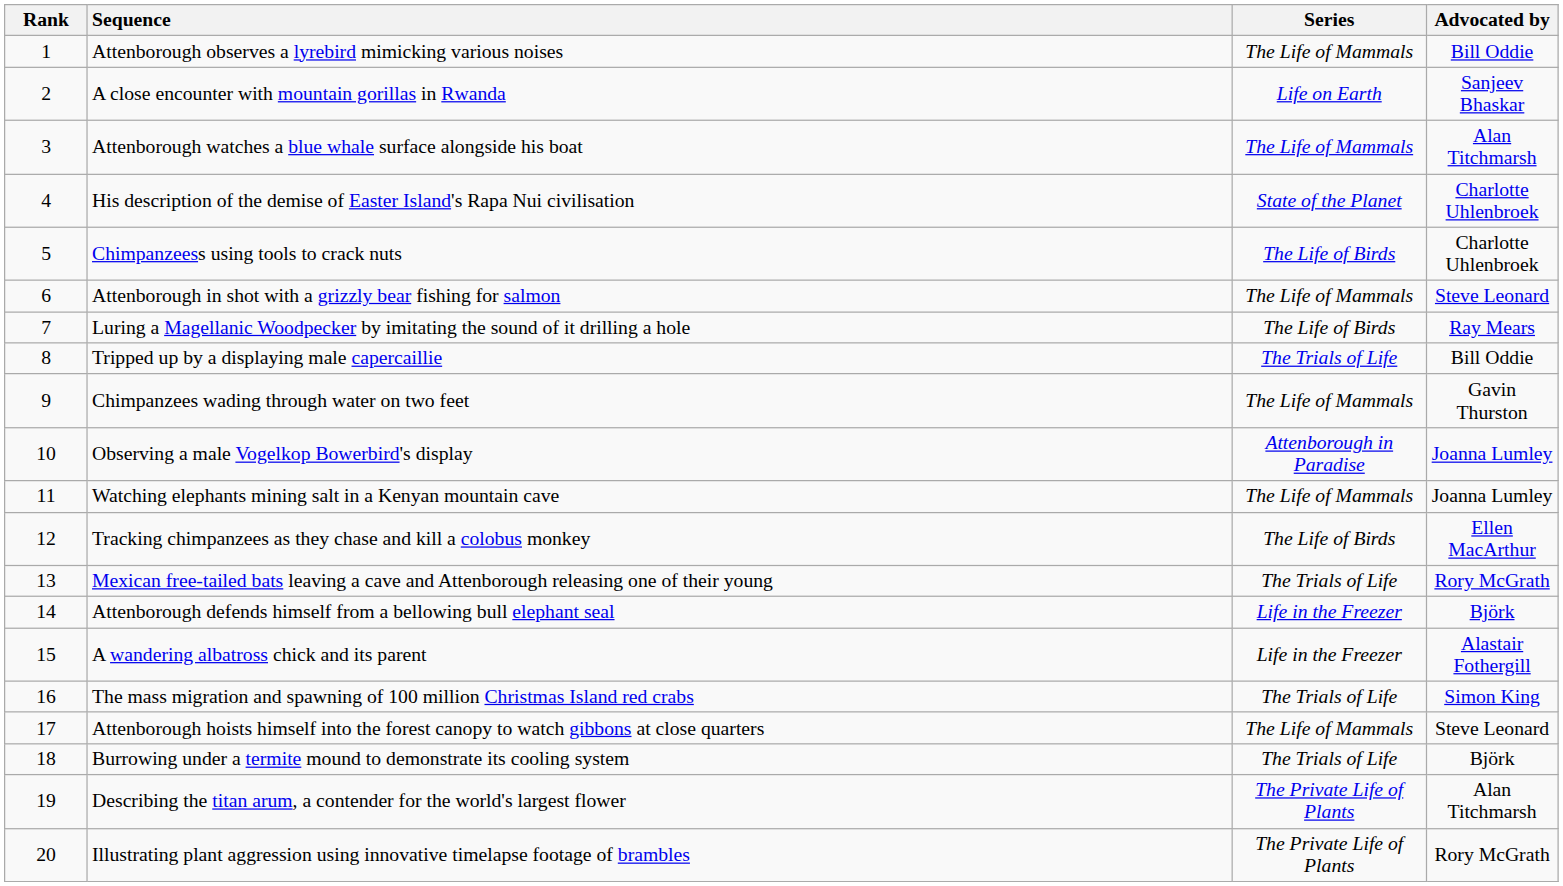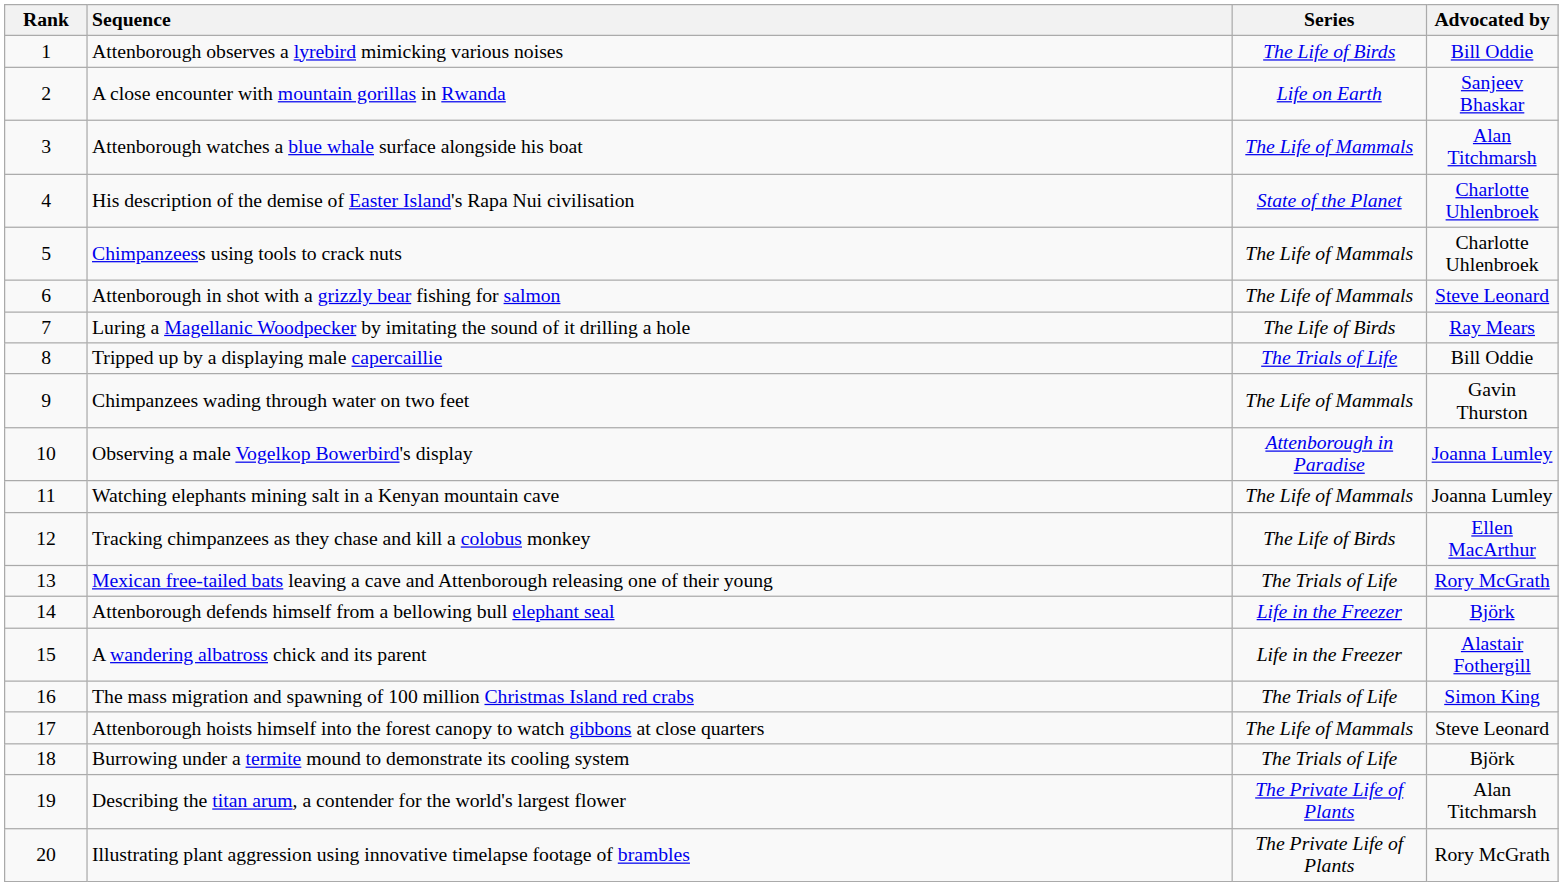 <table class="wikitable" style="text-align:center" width="100%">
 <tr>
 <th width="60">Rank</th>
 <th style="text-align:left">Sequence</th>
 <th width="150">Series</th>
 <th width="100">Advocated by</th>
 </tr>
 <tr>
 <td>1</td>
 <td style="text-align:left">Attenborough observes a <a href='#'>lyrebird</a> mimicking various noises</td>
-<td><em>The Life of Mammals</em></td>
+<td><em><a href='#'>The Life of Birds</a></em></td>
 <td><a href='#'>Bill Oddie</a></td>
 </tr>
 <tr>
 <td>2</td>
 <td style="text-align:left">A close encounter with <a href='#'>mountain gorillas</a> in <a href='#'>Rwanda</a></td>
 <td><em><a href='#'>Life on Earth</a></em></td>
 <td><a href='#'>Sanjeev Bhaskar</a></td>
 </tr>
 <tr>
 <td>3</td>
 <td style="text-align:left">Attenborough watches a <a href='#'>blue whale</a> surface alongside his boat</td>
 <td><em><a href='#'>The Life of Mammals</a></em></td>
 <td><a href='#'>Alan Titchmarsh</a></td>
 </tr>
 <tr>
 <td>4</td>
 <td style="text-align:left">His description of the demise of <a href='#'>Easter Island</a>'s Rapa Nui civilisation</td>
 <td><em><a href='#'>State of the Planet</a></em></td>
 <td><a href='#'>Charlotte Uhlenbroek</a></td>
 </tr>
 <tr>
 <td>5</td>
 <td style="text-align:left"><a href='#'>Chimpanzees</a>s using tools to crack nuts</td>
-<td><em><a href='#'>The Life of Birds</a></em></td>
+<td><em>The Life of Mammals</em></td>
 <td>Charlotte Uhlenbroek</td>
 </tr>
 <tr>
 <td>6</td>
 <td style="text-align:left">Attenborough in shot with a <a href='#'>grizzly bear</a> fishing for <a href='#'>salmon</a></td>
 <td><em>The Life of Mammals</em></td>
 <td><a href='#'>Steve Leonard</a></td>
 </tr>
 <tr>
 <td>7</td>
 <td style="text-align:left">Luring a <a href='#'>Magellanic Woodpecker</a> by imitating the sound of it drilling a hole</td>
 <td><em>The Life of Birds</em></td>
 <td><a href='#'>Ray Mears</a></td>
 </tr>
 <tr>
 <td>8</td>
 <td style="text-align:left">Tripped up by a displaying male <a href='#'>capercaillie</a></td>
 <td><em><a href='#'>The Trials of Life</a></em></td>
 <td>Bill Oddie</td>
 </tr>
 <tr>
 <td>9</td>
 <td style="text-align:left">Chimpanzees wading through water on two feet</td>
 <td><em>The Life of Mammals</em></td>
 <td>Gavin Thurston</td>
 </tr>
 <tr>
 <td>10</td>
 <td style="text-align:left">Observing a male <a href='#'>Vogelkop Bowerbird</a>'s display</td>
 <td><em><a href='#'>Attenborough in Paradise</a></em></td>
 <td><a href='#'>Joanna Lumley</a></td>
 </tr>
 <tr>
 <td>11</td>
 <td style="text-align:left">Watching elephants mining salt in a Kenyan mountain cave</td>
 <td><em>The Life of Mammals</em></td>
 <td>Joanna Lumley</td>
 </tr>
 <tr>
 <td>12</td>
 <td style="text-align:left">Tracking chimpanzees as they chase and kill a <a href='#'>colobus</a> monkey</td>
 <td><em>The Life of Birds</em></td>
 <td><a href='#'>Ellen MacArthur</a></td>
 </tr>
 <tr>
 <td>13</td>
 <td style="text-align:left"><a href='#'>Mexican free-tailed bats</a> leaving a cave and Attenborough releasing one of their young</td>
 <td><em>The Trials of Life</em></td>
 <td><a href='#'>Rory McGrath</a></td>
 </tr>
 <tr>
 <td>14</td>
 <td style="text-align:left">Attenborough defends himself from a bellowing bull <a href='#'>elephant seal</a></td>
 <td><em><a href='#'>Life in the Freezer</a></em></td>
 <td><a href='#'>Björk</a></td>
 </tr>
 <tr>
 <td>15</td>
 <td style="text-align:left">A <a href='#'>wandering albatross</a> chick and its parent</td>
 <td><em>Life in the Freezer</em></td>
 <td><a href='#'>Alastair Fothergill</a></td>
 </tr>
 <tr>
 <td>16</td>
 <td style="text-align:left">The mass migration and spawning of 100 million <a href='#'>Christmas Island red crabs</a></td>
 <td><em>The Trials of Life</em></td>
 <td><a href='#'>Simon King</a></td>
 </tr>
 <tr>
 <td>17</td>
 <td style="text-align:left">Attenborough hoists himself into the forest canopy to watch <a href='#'>gibbons</a> at close quarters</td>
 <td><em>The Life of Mammals</em></td>
 <td>Steve Leonard</td>
 </tr>
 <tr>
 <td>18</td>
 <td style="text-align:left">Burrowing under a <a href='#'>termite</a> mound to demonstrate its cooling system</td>
 <td><em>The Trials of Life</em></td>
 <td>Björk</td>
 </tr>
 <tr>
 <td>19</td>
 <td style="text-align:left">Describing the <a href='#'>titan arum</a>, a contender for the world's largest flower</td>
 <td><em><a href='#'>The Private Life of Plants</a></em></td>
 <td>Alan Titchmarsh</td>
 </tr>
 <tr>
 <td>20</td>
 <td style="text-align:left">Illustrating plant aggression using innovative timelapse footage of <a href='#'>brambles</a></td>
 <td><em>The Private Life of Plants</em></td>
 <td>Rory McGrath</td>
 </tr>
 </table>
